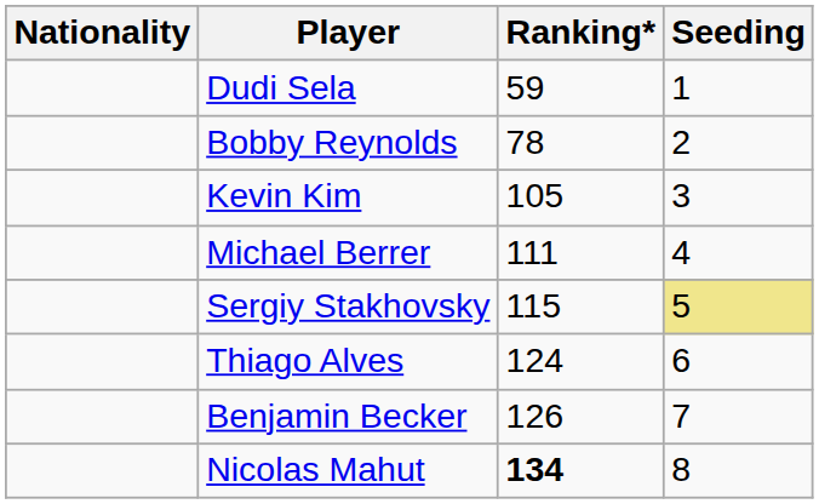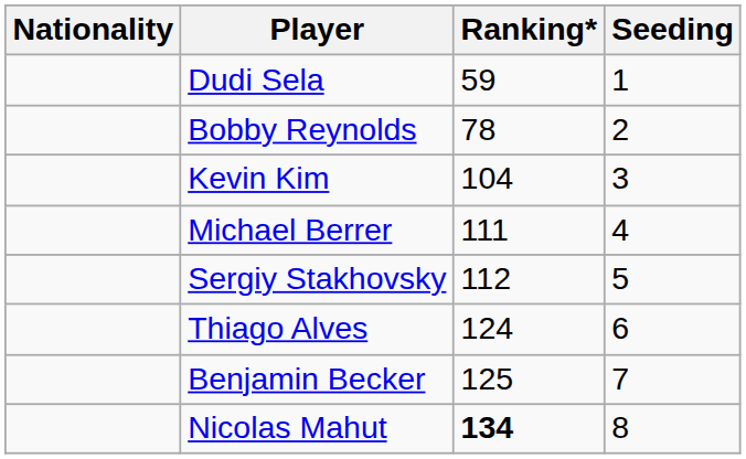 <table class="wikitable" border="1">
 <tr>
 <th>Nationality</th>
 <th>Player</th>
 <th>Ranking*</th>
 <th>Seeding</th>
 </tr>
 <tr>
 <td></td>
 <td><a href='#'>Dudi Sela</a></td>
 <td>59</td>
 <td>1</td>
 </tr>
 <tr>
 <td></td>
 <td><a href='#'>Bobby Reynolds</a></td>
 <td>78</td>
 <td>2</td>
 </tr>
 <tr>
 <td></td>
 <td><a href='#'>Kevin Kim</a></td>
-<td>105</td>
+<td>104</td>
 <td>3</td>
 </tr>
 <tr>
 <td></td>
 <td><a href='#'>Michael Berrer</a></td>
 <td>111</td>
 <td>4</td>
 </tr>
 <tr>
 <td></td>
 <td><a href='#'>Sergiy Stakhovsky</a></td>
-<td>115</td>
-<td style="background: khaki;">5</td>
+<td>112</td>
+<td>5</td>
 </tr>
 <tr>
 <td></td>
 <td><a href='#'>Thiago Alves</a></td>
 <td>124</td>
 <td>6</td>
 </tr>
 <tr>
 <td></td>
 <td><a href='#'>Benjamin Becker</a></td>
-<td>126</td>
+<td>125</td>
 <td>7</td>
 </tr>
 <tr>
 <td></td>
 <td><a href='#'>Nicolas Mahut</a></td>
 <td><strong>134</strong></td>
 <td>8</td>
 </tr>
 </table>
